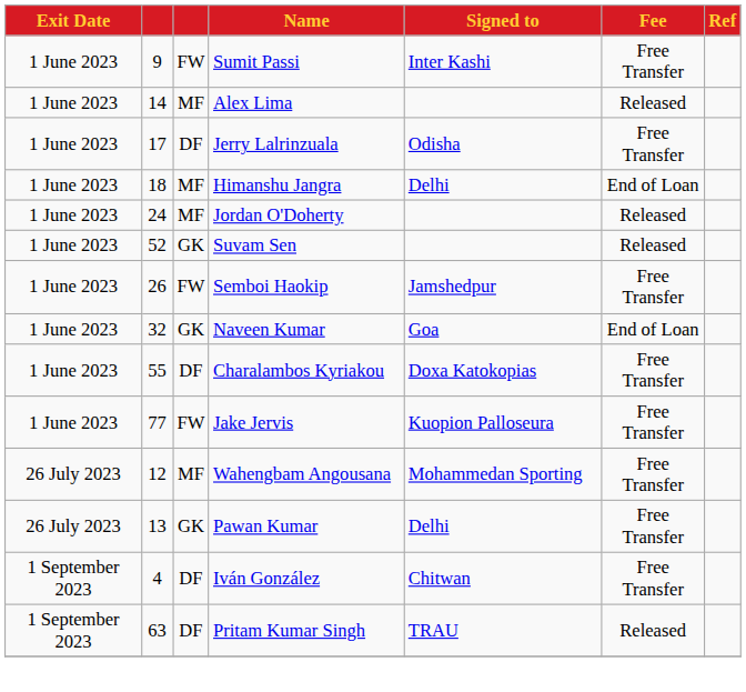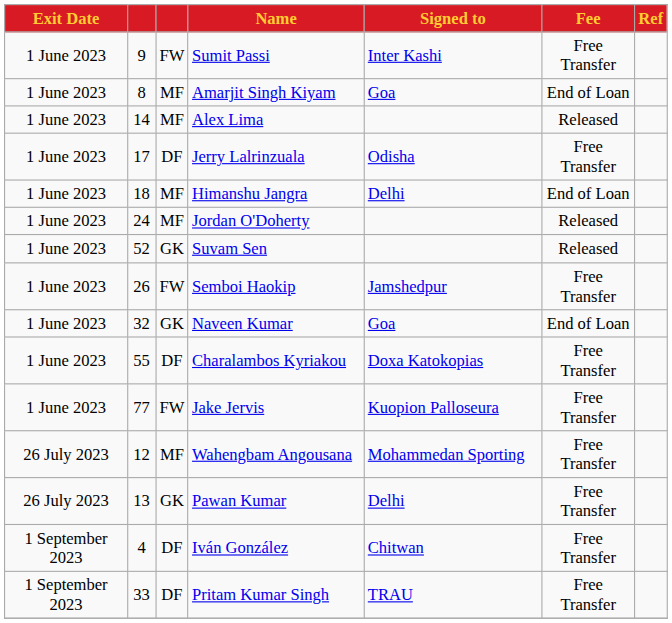 <table class="wikitable" style="text-align:center; font-size:95%;">
 <tr>
 <th style="background:#d71a23; color:#ffcd31; text-align:center; width:120px;">Exit Date</th>
 <th style="background:#d71a23; color:#ffcd31; text-align:center; width:20px;"></th>
 <th style="background:#d71a23; color:#ffcd31; text-align:center; width:20px;"></th>
 <th style="background:#d71a23; color:#ffcd31; text-align:center; width:180px;">Name</th>
 <th style="background:#d71a23; color:#ffcd31; text-align:center; width:180px;">Signed to</th>
 <th style="background:#d71a23; color:#ffcd31; text-align:center; width:86px;">Fee</th>
 <th style="background:#d71a23; color:#ffcd31; text-align:center; width:20px;">Ref</th>
 </tr>
 <tr>
 <td>1 June 2023</td>
 <td>9</td>
 <td>FW</td>
 <td style="text-align:left"> <a href='#'>Sumit Passi</a></td>
 <td style="text-align:left"> <a href='#'>Inter Kashi</a></td>
 <td>Free Transfer</td>
+<td></td>
+</tr>
+<tr>
+<td>1 June 2023</td>
+<td>8</td>
+<td>MF</td>
+<td style="text-align:left"> <a href='#'>Amarjit Singh Kiyam</a></td>
+<td style="text-align:left"> <a href='#'>Goa</a></td>
+<td>End of Loan</td>
 <td></td>
 </tr>
 <tr>
 <td>1 June 2023</td>
 <td>14</td>
 <td>MF</td>
 <td style="text-align:left"> <a href='#'>Alex Lima</a></td>
 <td style="text-align:left"></td>
 <td>Released</td>
 <td></td>
 </tr>
 <tr>
 <td>1 June 2023</td>
 <td>17</td>
 <td>DF</td>
 <td style="text-align:left"> <a href='#'>Jerry Lalrinzuala</a></td>
 <td style="text-align:left"> <a href='#'>Odisha</a></td>
 <td>Free Transfer</td>
 <td></td>
 </tr>
 <tr>
 <td>1 June 2023</td>
 <td>18</td>
 <td>MF</td>
 <td style="text-align:left"> <a href='#'>Himanshu Jangra</a></td>
 <td style="text-align:left"> <a href='#'>Delhi</a></td>
 <td>End of Loan</td>
 <td></td>
 </tr>
 <tr>
 <td>1 June 2023</td>
 <td>24</td>
 <td>MF</td>
 <td style="text-align:left"> <a href='#'>Jordan O'Doherty</a></td>
 <td style="text-align:left"></td>
 <td>Released</td>
 <td></td>
 </tr>
 <tr>
 <td>1 June 2023</td>
 <td>52</td>
 <td>GK</td>
 <td style="text-align:left"> <a href='#'>Suvam Sen</a></td>
 <td style="text-align:left"></td>
 <td>Released</td>
 <td></td>
 </tr>
 <tr>
 <td>1 June 2023</td>
 <td>26</td>
 <td>FW</td>
 <td style="text-align:left"> <a href='#'>Semboi Haokip</a></td>
 <td style="text-align:left"> <a href='#'>Jamshedpur</a></td>
 <td>Free Transfer</td>
 <td></td>
 </tr>
 <tr>
 <td>1 June 2023</td>
 <td>32</td>
 <td>GK</td>
 <td style="text-align:left"> <a href='#'>Naveen Kumar</a></td>
 <td style="text-align:left"> <a href='#'>Goa</a></td>
 <td>End of Loan</td>
 <td></td>
 </tr>
 <tr>
 <td>1 June 2023</td>
 <td>55</td>
 <td>DF</td>
 <td style="text-align:left"> <a href='#'>Charalambos Kyriakou</a></td>
 <td style="text-align:left"> <a href='#'>Doxa Katokopias</a></td>
 <td>Free Transfer</td>
 <td></td>
 </tr>
 <tr>
 <td>1 June 2023</td>
 <td>77</td>
 <td>FW</td>
 <td style="text-align:left"> <a href='#'>Jake Jervis</a></td>
 <td style="text-align:left"> <a href='#'>Kuopion Palloseura</a></td>
 <td>Free Transfer</td>
 <td></td>
 </tr>
 <tr>
 <td>26 July 2023</td>
 <td>12</td>
 <td>MF</td>
 <td style="text-align:left"> <a href='#'>Wahengbam Angousana</a></td>
 <td style="text-align:left"> <a href='#'>Mohammedan Sporting</a></td>
 <td>Free Transfer</td>
 <td></td>
 </tr>
 <tr>
 <td>26 July 2023</td>
 <td>13</td>
 <td>GK</td>
 <td style="text-align:left"> <a href='#'>Pawan Kumar</a></td>
 <td style="text-align:left"> <a href='#'>Delhi</a></td>
 <td>Free Transfer</td>
 <td></td>
 </tr>
 <tr>
 <td>1 September 2023</td>
 <td>4</td>
 <td>DF</td>
 <td style="text-align:left"> <a href='#'>Iván González</a></td>
 <td style="text-align:left"> <a href='#'>Chitwan</a></td>
 <td>Free Transfer</td>
 <td></td>
 </tr>
 <tr>
 <td>1 September 2023</td>
-<td>63</td>
+<td>33</td>
 <td>DF</td>
 <td style="text-align:left"> <a href='#'>Pritam Kumar Singh</a></td>
 <td style="text-align:left"> <a href='#'>TRAU</a></td>
-<td>Released</td>
+<td>Free Transfer</td>
 <td></td>
 </tr>
 <tr>
 </tr>
 </table>
